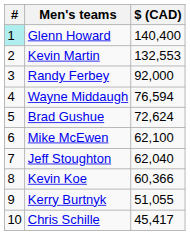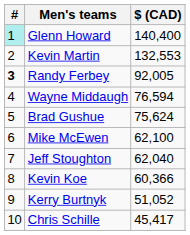 <table class="wikitable">
 <tr>
 <th>#</th>
 <th>Men's teams</th>
 <th>$ (CAD)</th>
 </tr>
 <tr>
 <td style="background: paleturquoise;">1</td>
 <td><a href='#'>Glenn Howard</a></td>
 <td>140,400</td>
 </tr>
 <tr>
 <td>2</td>
 <td><a href='#'>Kevin Martin</a></td>
 <td>132,553</td>
 </tr>
 <tr>
-<td>3</td>
+<td><strong>3</strong></td>
 <td><a href='#'>Randy Ferbey</a></td>
-<td>92,000</td>
+<td>92,005</td>
 </tr>
 <tr>
 <td>4</td>
 <td><a href='#'>Wayne Middaugh</a></td>
 <td>76,594</td>
 </tr>
 <tr>
 <td>5</td>
 <td><a href='#'>Brad Gushue</a></td>
-<td>72,624</td>
+<td>75,624</td>
 </tr>
 <tr>
 <td>6</td>
 <td><a href='#'>Mike McEwen</a></td>
 <td>62,100</td>
 </tr>
 <tr>
 <td>7</td>
 <td><a href='#'>Jeff Stoughton</a></td>
 <td>62,040</td>
 </tr>
 <tr>
 <td>8</td>
 <td><a href='#'>Kevin Koe</a></td>
 <td>60,366</td>
 </tr>
 <tr>
 <td>9</td>
 <td><a href='#'>Kerry Burtnyk</a></td>
-<td>51,055</td>
+<td>51,052</td>
 </tr>
 <tr>
 <td>10</td>
 <td><a href='#'>Chris Schille</a></td>
 <td>45,417</td>
 </tr>
 </table>
